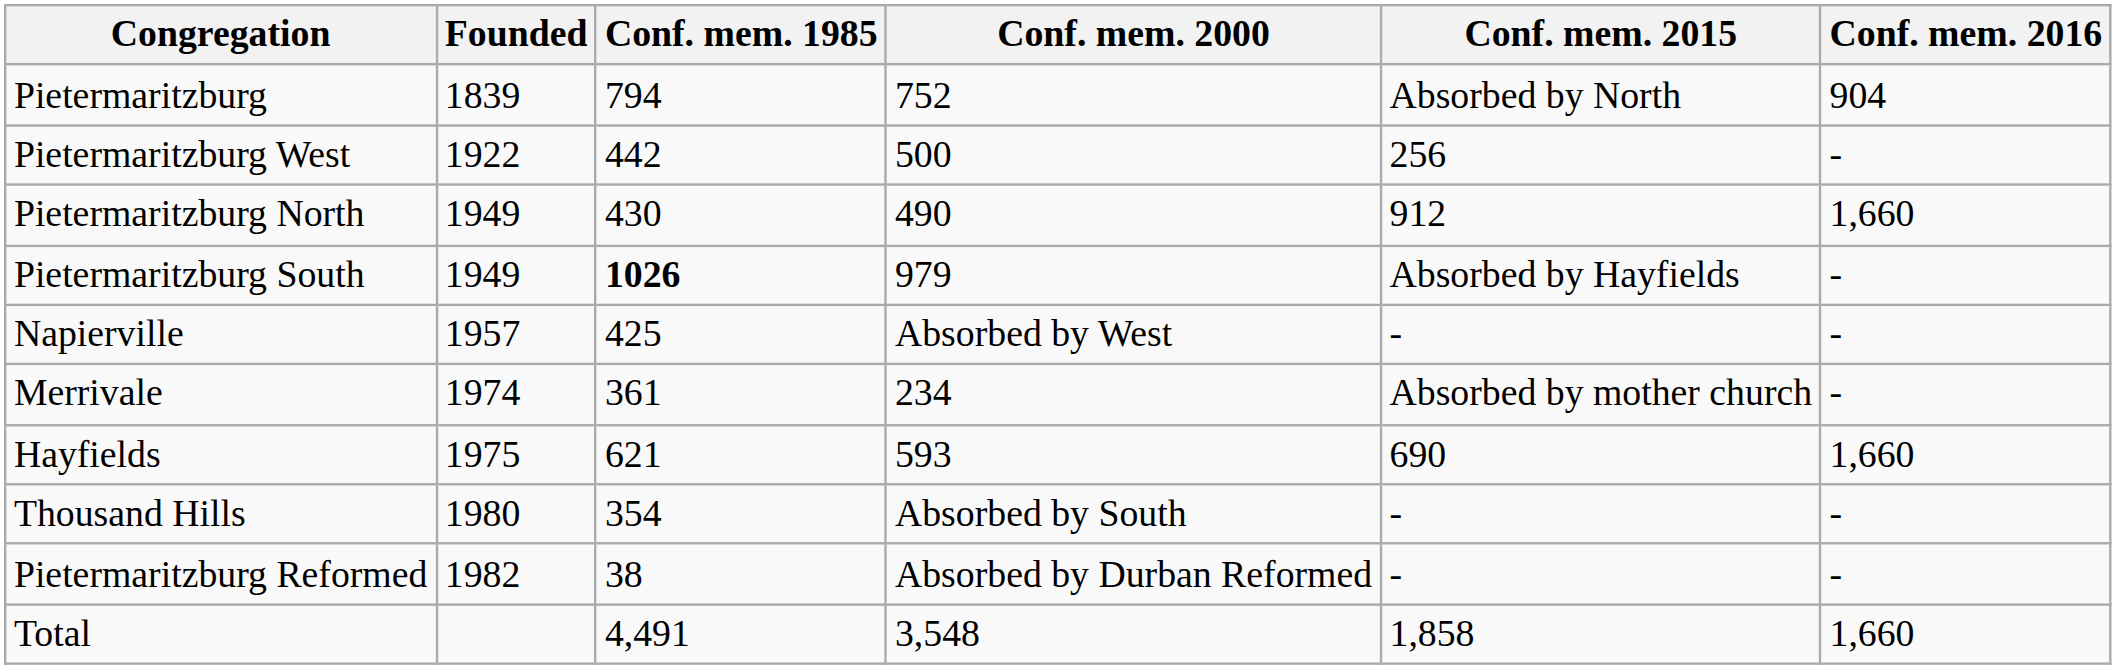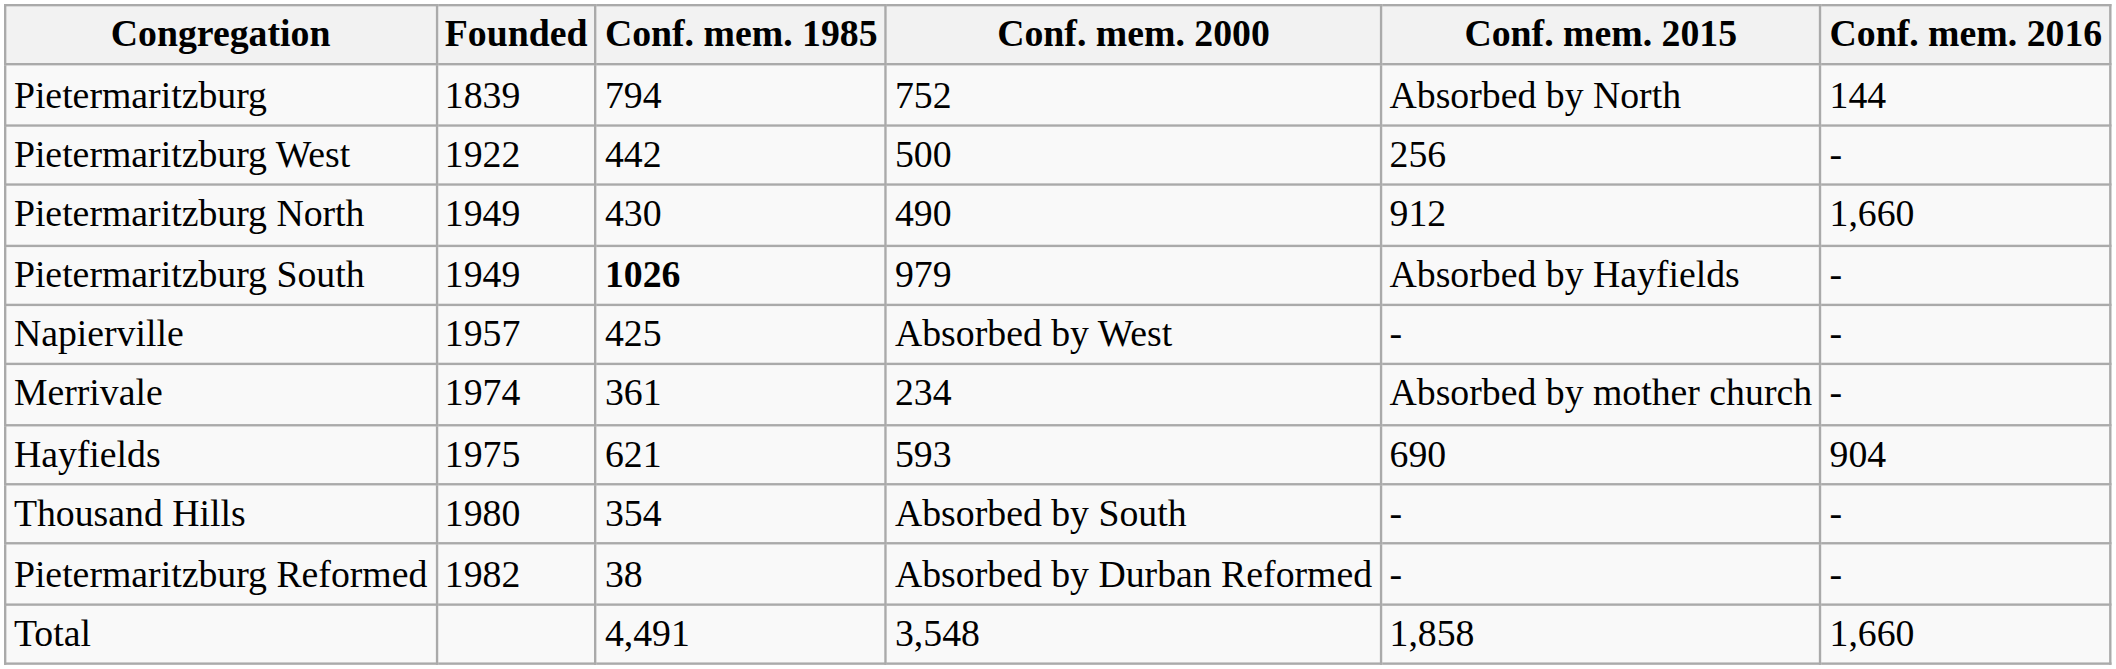 <table class="wikitable">
 <tr>
 <th>Congregation</th>
 <th>Founded</th>
 <th>Conf. mem. 1985</th>
 <th>Conf. mem. 2000</th>
 <th>Conf. mem. 2015</th>
 <th>Conf. mem. 2016</th>
 </tr>
 <tr>
 <td>Pietermaritzburg</td>
 <td>1839</td>
 <td>794</td>
 <td>752</td>
 <td>Absorbed by North</td>
-<td>904</td>
+<td>144</td>
 </tr>
 <tr>
 <td>Pietermaritzburg West</td>
 <td>1922</td>
 <td>442</td>
 <td>500</td>
 <td>256</td>
 <td>-</td>
 </tr>
 <tr>
 <td>Pietermaritzburg North</td>
 <td>1949</td>
 <td>430</td>
 <td>490</td>
 <td>912</td>
 <td>1,660</td>
 </tr>
 <tr>
 <td>Pietermaritzburg South</td>
 <td>1949</td>
 <td><strong>1026</strong></td>
 <td>979</td>
 <td>Absorbed by Hayfields</td>
 <td>-</td>
 </tr>
 <tr>
 <td>Napierville</td>
 <td>1957</td>
 <td>425</td>
 <td>Absorbed by West</td>
 <td>-</td>
 <td>-</td>
 </tr>
 <tr>
 <td>Merrivale</td>
 <td>1974</td>
 <td>361</td>
 <td>234</td>
 <td>Absorbed by mother church</td>
 <td>-</td>
 </tr>
 <tr>
 <td>Hayfields</td>
 <td>1975</td>
 <td>621</td>
 <td>593</td>
 <td>690</td>
-<td>1,660</td>
+<td>904</td>
 </tr>
 <tr>
 <td>Thousand Hills</td>
 <td>1980</td>
 <td>354</td>
 <td>Absorbed by South</td>
 <td>-</td>
 <td>-</td>
 </tr>
 <tr>
 <td>Pietermaritzburg Reformed</td>
 <td>1982</td>
 <td>38</td>
 <td>Absorbed by Durban Reformed</td>
 <td>-</td>
 <td>-</td>
 </tr>
 <tr>
 <td>Total</td>
 <td></td>
 <td>4,491</td>
 <td>3,548</td>
 <td>1,858</td>
 <td>1,660</td>
 </tr>
 </table>
